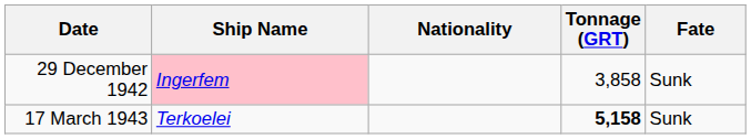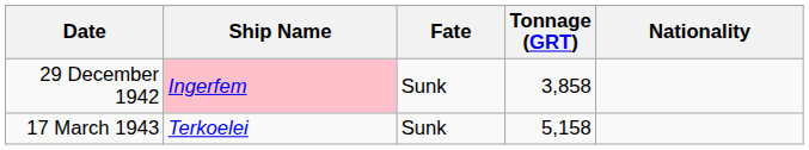 <table class="wikitable sortable">
 <tr>
 <th width="120px">Date</th>
 <th width="180px">Ship Name</th>
+<th width="80px">Fate</th>
+<th width="25px">Tonnage<br>(<a href='#'>GRT</a>)</th>
 <th width="160px">Nationality</th>
-<th width="25px">Tonnage<br>(<a href='#'>GRT</a>)</th>
-<th width="80px">Fate</th>
 </tr>
 <tr>
 <td align="right">29 December 1942</td>
 <td align="left" style="background: pink;"><a href='#'><em>Ingerfem</em></a></td>
+<td align="left">Sunk</td>
+<td align="right">3,858</td>
 <td align="left"></td>
-<td align="right">3,858</td>
-<td align="left">Sunk</td>
 </tr>
 <tr>
 <td align="right">17 March 1943</td>
 <td align="left"><a href='#'><em>Terkoelei</em></a></td>
+<td align="left">Sunk</td>
+<td align="right">5,158</td>
 <td align="left"></td>
-<td align="right"><strong>5,158</strong></td>
-<td align="left">Sunk</td>
 </tr>
 </table>
